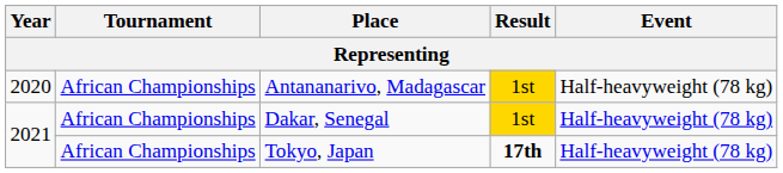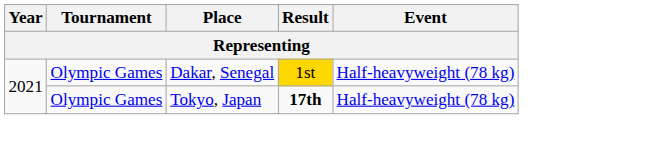 <table class=wikitable>
 <tr>
 <th>Year</th>
 <th>Tournament</th>
 <th>Place</th>
 <th>Result</th>
 <th>Event</th>
 </tr>
 <tr>
 <th colspan=5>Representing </th>
 </tr>
 <tr>
-<td>2020</td>
-<td><a href='#'>African Championships</a></td>
-<td> <a href='#'>Antananarivo</a>, <a href='#'>Madagascar</a></td>
-<td bgcolor="gold" align="center">1st</td>
-<td>Half-heavyweight (78 kg)</td>
-</tr>
-<tr>
 <td rowspan=2>2021</td>
-<td><a href='#'>African Championships</a></td>
+<td><a href='#'>Olympic Games</a></td>
 <td> <a href='#'>Dakar</a>, <a href='#'>Senegal</a></td>
 <td bgcolor="gold" align="center">1st</td>
 <td><a href='#'>Half-heavyweight (78 kg)</a></td>
 </tr>
 <tr>
-<td><a href='#'>African Championships</a></td>
+<td><a href='#'>Olympic Games</a></td>
 <td> <a href='#'>Tokyo</a>, <a href='#'>Japan</a></td>
 <td align="center"><strong>17th</strong></td>
 <td><a href='#'>Half-heavyweight (78 kg)</a></td>
 </tr>
 </table>
